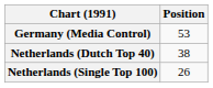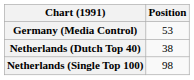 <table class="wikitable sortable plainrowheaders" style="text-align:center">
 <tr>
 <th scope="col">Chart (1991)</th>
 <th scope="col">Position</th>
 </tr>
 <tr>
 <th scope="row">Germany (Media Control)</th>
 <td>53</td>
 </tr>
 <tr>
 <th scope="row">Netherlands (Dutch Top 40)</th>
 <td>38</td>
 </tr>
 <tr>
 <th scope="row">Netherlands (Single Top 100)</th>
-<td>26</td>
+<td>98</td>
 </tr>
 </table>
